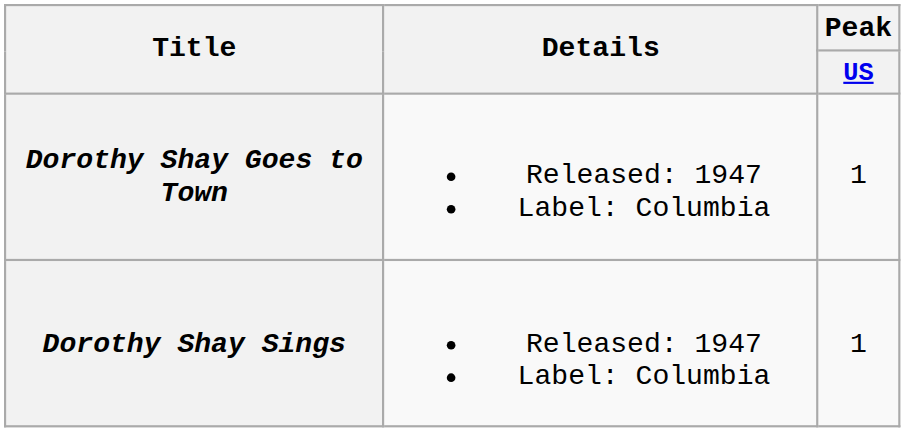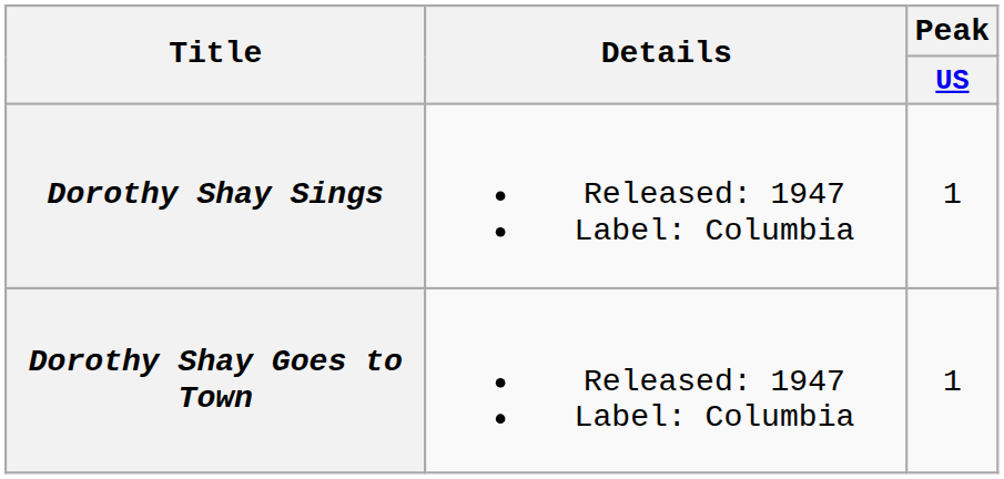 <table class="wikitable plainrowheaders" style="text-align:center;">
 <tr>
 <th scope="col" rowspan="2" style="width:13em;">Title</th>
 <th scope="col" rowspan="2" style="width:15em;">Details</th>
 <th scope="col">Peak</th>
 </tr>
 <tr>
 <th scope="col" style="width:2.1em;font-size:90%;"><a href='#'>US</a><br></th>
 </tr>
 <tr>
+<th scope="row"><em>Dorothy Shay Sings</em></th>
+<td><br><ul><li>Released: 1947</li><li>Label: Columbia</li></ul></td>
+<td>1</td>
+</tr>
+<tr>
 <th scope="row"><em>Dorothy Shay Goes to Town</em></th>
 <td><br><ul><li>Released: 1947</li><li>Label: Columbia</li></ul></td>
 <td>1</td>
 </tr>
-<tr>
-<th scope="row"><em>Dorothy Shay Sings</em></th>
-<td><br><ul><li>Released: 1947</li><li>Label: Columbia</li></ul></td>
-<td>1</td>
-</tr>
 </table>
